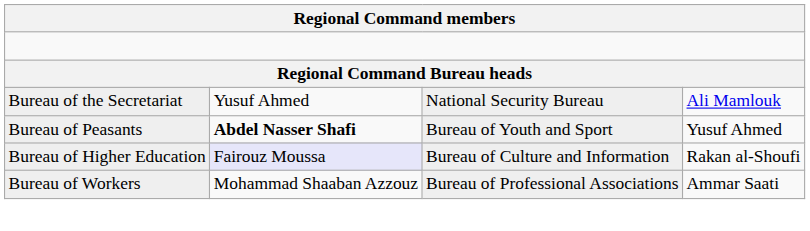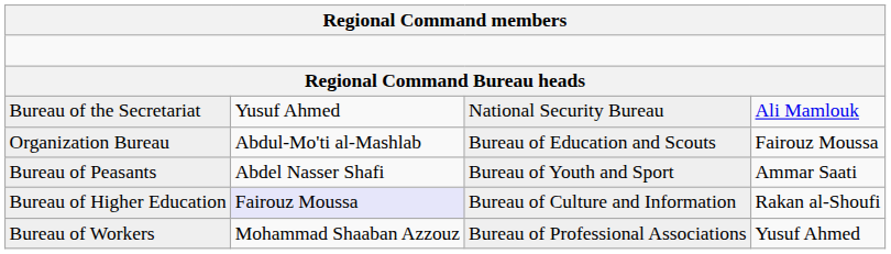 <table class=wikitable>
 <tr>
 <th colspan="4" width=300>Regional Command members</th>
 </tr>
 <tr>
 <td colspan="4"><br></td>
 </tr>
 <tr>
 <th colspan="4" width=300>Regional Command Bureau heads</th>
 </tr>
 <tr>
 <td bgcolor=efefef align=left>Bureau of the Secretariat</td>
 <td>Yusuf Ahmed</td>
 <td bgcolor=efefef align=left>National Security Bureau</td>
 <td><a href='#'>Ali Mamlouk</a></td>
 </tr>
 <tr>
+<td bgcolor=efefef align=left>Organization Bureau</td>
+<td>Abdul-Mo'ti al-Mashlab</td>
+<td bgcolor=efefef align=left>Bureau of Education and Scouts</td>
+<td>Fairouz Moussa</td>
+</tr>
+<tr>
 <td bgcolor=efefef align=left>Bureau of Peasants</td>
-<td><strong>Abdel Nasser Shafi</strong></td>
+<td>Abdel Nasser Shafi</td>
 <td bgcolor=efefef align=left>Bureau of Youth and Sport</td>
-<td>Yusuf Ahmed</td>
+<td>Ammar Saati</td>
 </tr>
 <tr>
 <td bgcolor=efefef align=left>Bureau of Higher Education</td>
 <td style="background: lavender;">Fairouz Moussa</td>
 <td bgcolor=efefef align=left>Bureau of Culture and Information</td>
 <td>Rakan al-Shoufi</td>
 </tr>
 <tr>
 <td bgcolor=efefef align=left>Bureau of Workers</td>
 <td>Mohammad Shaaban Azzouz</td>
 <td bgcolor=efefef align=left>Bureau of Professional Associations</td>
-<td>Ammar Saati</td>
+<td>Yusuf Ahmed</td>
 </tr>
 </table>
